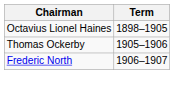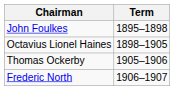 <table class="wikitable">
 <tr>
 <th>Chairman</th>
 <th>Term</th>
+</tr>
+<tr>
+<td><a href='#'>John Foulkes</a></td>
+<td>1895–1898</td>
 </tr>
 <tr>
 <td>Octavius Lionel Haines</td>
 <td>1898–1905</td>
 </tr>
 <tr>
 <td>Thomas Ockerby</td>
 <td>1905–1906</td>
 </tr>
 <tr>
 <td><a href='#'>Frederic North</a></td>
 <td>1906–1907</td>
 </tr>
 </table>
